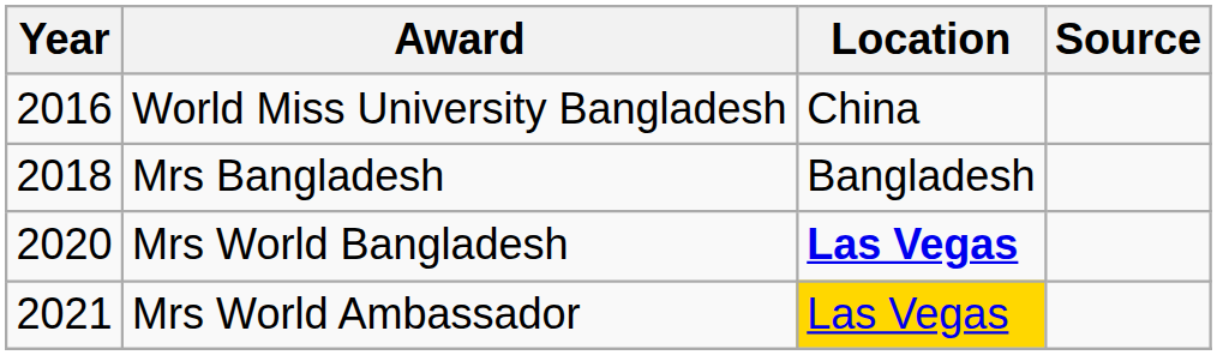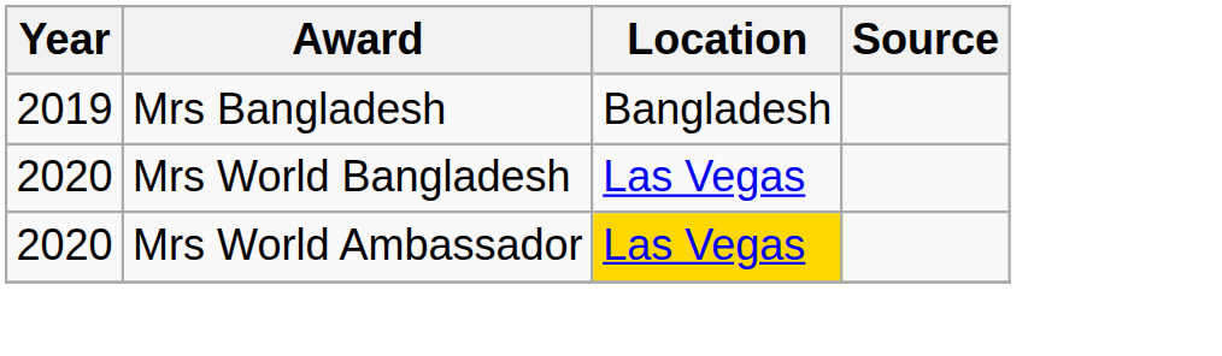 <table class="wikitable sortable">
 <tr>
 <th>Year</th>
 <th>Award</th>
 <th>Location</th>
 <th>Source</th>
 </tr>
 <tr>
-<td>2016</td>
-<td>World Miss University Bangladesh</td>
-<td>China</td>
-<td></td>
-</tr>
-<tr>
-<td>2018</td>
+<td>2019</td>
 <td>Mrs Bangladesh</td>
 <td>Bangladesh</td>
 <td></td>
 </tr>
 <tr>
 <td>2020</td>
 <td>Mrs World Bangladesh</td>
-<td><strong><a href='#'>Las Vegas</a></strong></td>
+<td><a href='#'>Las Vegas</a></td>
 <td></td>
 </tr>
 <tr>
-<td>2021</td>
+<td>2020</td>
 <td>Mrs World Ambassador</td>
 <td style="background: gold;"><a href='#'>Las Vegas</a></td>
 <td></td>
 </tr>
 <tr>
 </tr>
 </table>
